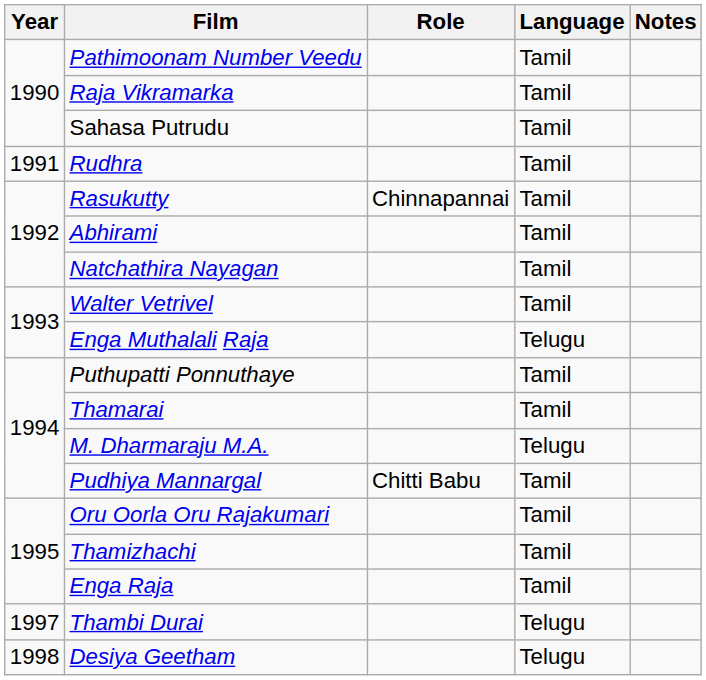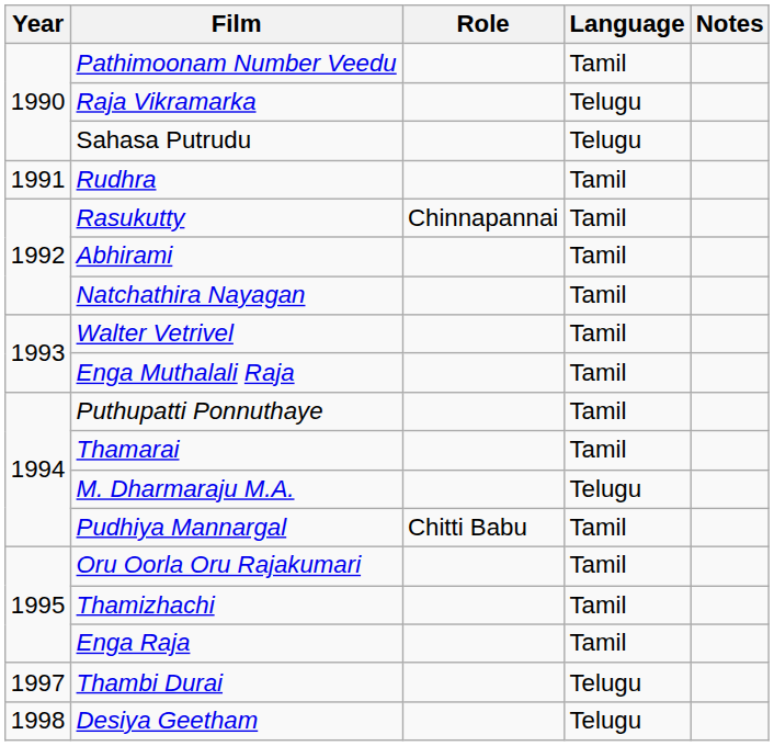 <table class="wikitable sortable">
 <tr>
 <th>Year</th>
 <th>Film</th>
 <th>Role</th>
 <th>Language</th>
 <th>Notes</th>
 </tr>
 <tr>
 <td rowspan="3">1990</td>
 <td><em><a href='#'>Pathimoonam Number Veedu</a></em></td>
 <td></td>
 <td>Tamil</td>
 <td></td>
 </tr>
 <tr>
 <td><a href='#'><em>Raja Vikramarka</em></a></td>
 <td></td>
-<td>Tamil</td>
+<td>Telugu</td>
 <td></td>
 </tr>
 <tr>
 <td>Sahasa Putrudu</td>
 <td></td>
-<td>Tamil</td>
+<td>Telugu</td>
 <td></td>
 </tr>
 <tr>
 <td>1991</td>
 <td><em><a href='#'>Rudhra</a></em></td>
 <td></td>
 <td>Tamil</td>
 <td></td>
 </tr>
 <tr>
 <td rowspan="3">1992</td>
 <td><em><a href='#'>Rasukutty</a></em></td>
 <td>Chinnapannai</td>
 <td>Tamil</td>
 <td></td>
 </tr>
 <tr>
 <td><a href='#'><em>Abhirami</em></a></td>
 <td></td>
 <td>Tamil</td>
 <td></td>
 </tr>
 <tr>
 <td><em><a href='#'>Natchathira Nayagan</a></em></td>
 <td></td>
 <td>Tamil</td>
 <td></td>
 </tr>
 <tr>
 <td rowspan="2">1993</td>
 <td><em><a href='#'>Walter Vetrivel</a></em></td>
 <td></td>
 <td>Tamil</td>
 <td></td>
 </tr>
 <tr>
 <td><em><a href='#'>Enga Muthalali</a> <a href='#'>Raja</a></em></td>
 <td></td>
-<td>Telugu</td>
+<td>Tamil</td>
 <td></td>
 </tr>
 <tr>
 <td rowspan="4">1994</td>
 <td><em>Puthupatti Ponnuthaye</em></td>
 <td></td>
 <td>Tamil</td>
 <td></td>
 </tr>
 <tr>
 <td><a href='#'><em>Thamarai</em></a></td>
 <td></td>
 <td>Tamil</td>
 <td></td>
 </tr>
 <tr>
 <td><em><a href='#'>M. Dharmaraju M.A.</a></em></td>
 <td></td>
 <td>Telugu</td>
 <td></td>
 </tr>
 <tr>
 <td><em><a href='#'>Pudhiya Mannargal</a></em></td>
 <td>Chitti Babu</td>
 <td>Tamil</td>
 <td></td>
 </tr>
 <tr>
 <td rowspan="3">1995</td>
 <td><em><a href='#'>Oru Oorla Oru Rajakumari</a></em></td>
 <td></td>
 <td>Tamil</td>
 <td></td>
 </tr>
 <tr>
 <td><em><a href='#'>Thamizhachi</a></em></td>
 <td></td>
 <td>Tamil</td>
 <td></td>
 </tr>
 <tr>
 <td><a href='#'><em>Enga Raja</em></a></td>
 <td></td>
 <td>Tamil</td>
 <td></td>
 </tr>
 <tr>
 <td>1997</td>
 <td><em><a href='#'>Thambi Durai</a></em></td>
 <td></td>
 <td>Telugu</td>
 <td></td>
 </tr>
 <tr>
 <td>1998</td>
 <td><em><a href='#'>Desiya Geetham</a></em></td>
 <td></td>
 <td>Telugu</td>
 <td></td>
 </tr>
 </table>
